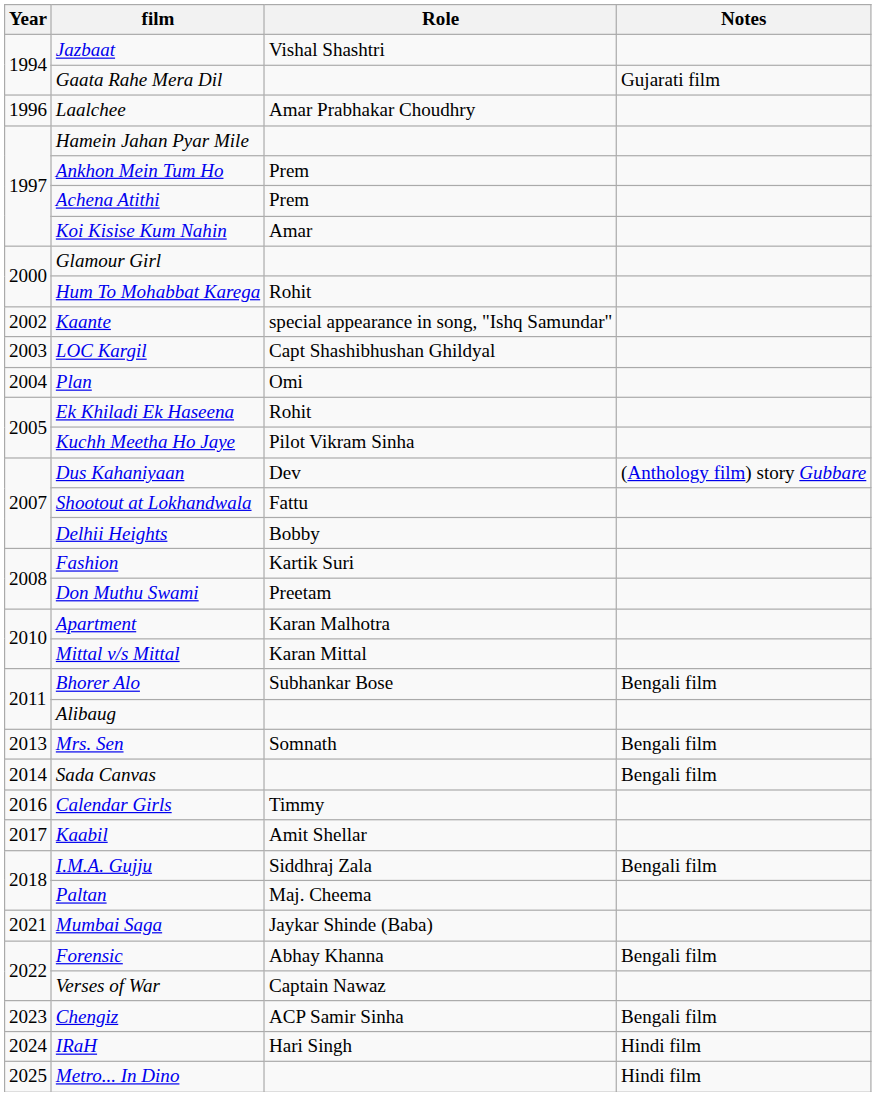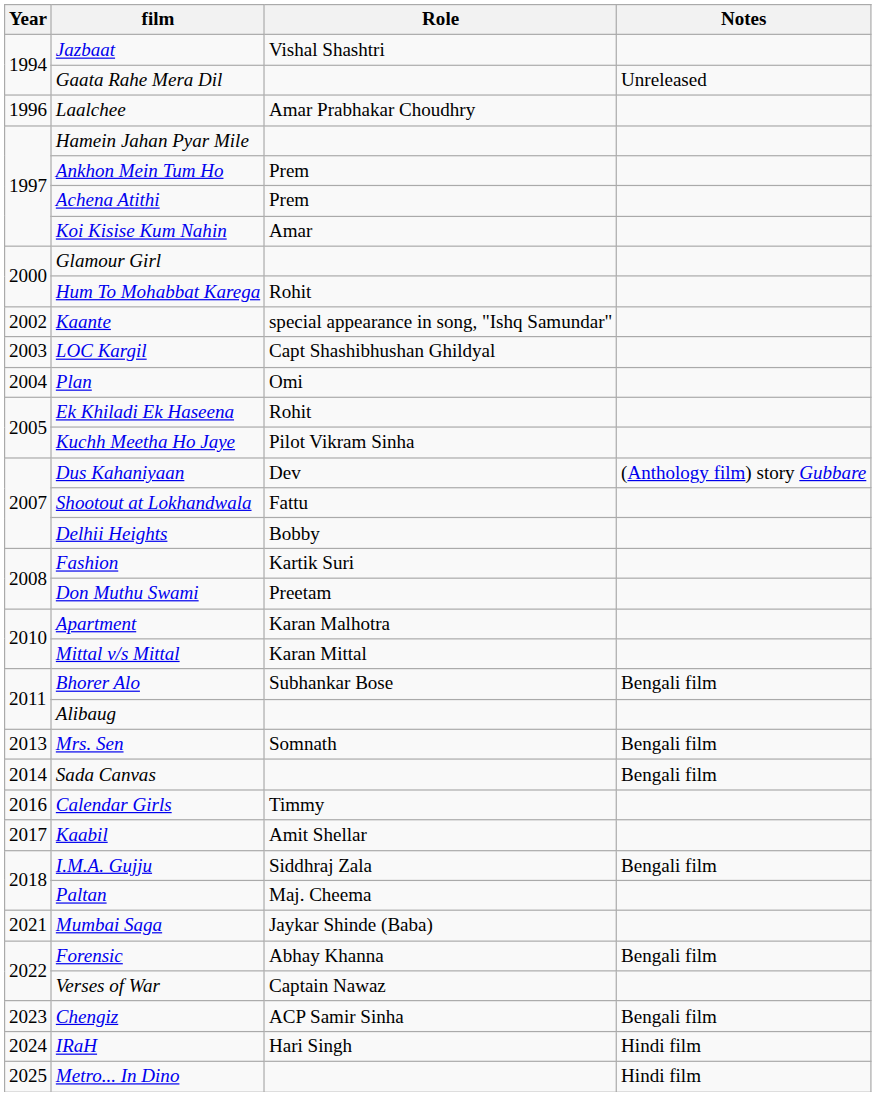 <table class="wikitable sortable">
 <tr>
 <th>Year</th>
 <th>film</th>
 <th>Role</th>
 <th>Notes</th>
 </tr>
 <tr>
 <td rowspan=2>1994</td>
 <td><em><a href='#'>Jazbaat</a></em></td>
 <td>Vishal Shashtri</td>
 <td></td>
 </tr>
 <tr>
 <td><em>Gaata Rahe Mera Dil</em></td>
 <td></td>
-<td>Gujarati film</td>
+<td>Unreleased</td>
 </tr>
 <tr>
 <td>1996</td>
 <td><em>Laalchee</em></td>
 <td>Amar Prabhakar Choudhry</td>
 <td></td>
 </tr>
 <tr>
 <td rowspan=4>1997</td>
 <td><em>Hamein Jahan Pyar Mile</em></td>
 <td></td>
 <td></td>
 </tr>
 <tr>
 <td><em><a href='#'>Ankhon Mein Tum Ho</a></em></td>
 <td>Prem</td>
 <td></td>
 </tr>
 <tr>
 <td><em><a href='#'>Achena Atithi</a></em></td>
 <td>Prem</td>
 <td></td>
 </tr>
 <tr>
 <td><em><a href='#'>Koi Kisise Kum Nahin</a></em></td>
 <td>Amar</td>
 <td></td>
 </tr>
 <tr>
 <td rowspan=2>2000</td>
 <td><em>Glamour Girl</em></td>
 <td></td>
 <td></td>
 </tr>
 <tr>
 <td><em><a href='#'>Hum To Mohabbat Karega</a></em></td>
 <td>Rohit</td>
 <td></td>
 </tr>
 <tr>
 <td>2002</td>
 <td><em><a href='#'>Kaante</a></em></td>
 <td>special appearance in song, "Ishq Samundar"</td>
 <td></td>
 </tr>
 <tr>
 <td>2003</td>
 <td><em><a href='#'>LOC Kargil</a></em></td>
 <td>Capt Shashibhushan Ghildyal</td>
 <td></td>
 </tr>
 <tr>
 <td>2004</td>
 <td><em><a href='#'>Plan</a></em></td>
 <td>Omi</td>
 <td></td>
 </tr>
 <tr>
 <td rowspan=2>2005</td>
 <td><em><a href='#'>Ek Khiladi Ek Haseena</a></em></td>
 <td>Rohit</td>
 <td></td>
 </tr>
 <tr>
 <td><em><a href='#'>Kuchh Meetha Ho Jaye</a></em></td>
 <td>Pilot Vikram Sinha</td>
 <td></td>
 </tr>
 <tr>
 <td rowspan=3>2007</td>
 <td><em><a href='#'>Dus Kahaniyaan</a></em></td>
 <td>Dev</td>
 <td>(<a href='#'>Anthology film</a>) story <em><a href='#'>Gubbare</a></em></td>
 </tr>
 <tr>
 <td><em><a href='#'>Shootout at Lokhandwala</a></em></td>
 <td>Fattu</td>
 <td></td>
 </tr>
 <tr>
 <td><em><a href='#'>Delhii Heights</a></em></td>
 <td>Bobby</td>
 <td></td>
 </tr>
 <tr>
 <td rowspan=2>2008</td>
 <td><em><a href='#'>Fashion</a></em></td>
 <td>Kartik Suri</td>
 <td></td>
 </tr>
 <tr>
 <td><em><a href='#'>Don Muthu Swami</a></em></td>
 <td>Preetam</td>
 <td></td>
 </tr>
 <tr>
 <td rowspan=2>2010</td>
 <td><em><a href='#'>Apartment</a></em></td>
 <td>Karan Malhotra</td>
 <td></td>
 </tr>
 <tr>
 <td><em><a href='#'>Mittal v/s Mittal</a></em></td>
 <td>Karan Mittal</td>
 <td></td>
 </tr>
 <tr>
 <td rowspan=2>2011</td>
 <td><em><a href='#'>Bhorer Alo</a></em></td>
 <td>Subhankar Bose</td>
 <td>Bengali film</td>
 </tr>
 <tr>
 <td><em>Alibaug</em></td>
 <td></td>
 <td></td>
 </tr>
 <tr>
 <td>2013</td>
 <td><em><a href='#'>Mrs. Sen</a></em></td>
 <td>Somnath</td>
 <td>Bengali film</td>
 </tr>
 <tr>
 <td>2014</td>
 <td><em>Sada Canvas</em></td>
 <td></td>
 <td>Bengali film</td>
 </tr>
 <tr>
 <td>2016</td>
 <td><em><a href='#'>Calendar Girls</a></em></td>
 <td>Timmy</td>
 <td></td>
 </tr>
 <tr>
 <td>2017</td>
 <td><em><a href='#'>Kaabil</a></em></td>
 <td>Amit Shellar</td>
 <td></td>
 </tr>
 <tr>
 <td rowspan=2>2018</td>
 <td><em><a href='#'>I.M.A. Gujju</a></em></td>
 <td>Siddhraj Zala</td>
 <td>Bengali film</td>
 </tr>
 <tr>
 <td><em><a href='#'>Paltan</a></em></td>
 <td>Maj. Cheema</td>
 <td></td>
 </tr>
 <tr>
 <td>2021</td>
 <td><em><a href='#'>Mumbai Saga</a></em></td>
 <td>Jaykar Shinde (Baba)</td>
 <td></td>
 </tr>
 <tr>
 <td rowspan="2">2022</td>
 <td><em><a href='#'>Forensic</a></em></td>
 <td>Abhay Khanna</td>
 <td>Bengali film</td>
 </tr>
 <tr>
 <td><em>Verses of War</em></td>
 <td>Captain Nawaz</td>
 <td></td>
 </tr>
 <tr>
 <td>2023</td>
 <td><em><a href='#'>Chengiz</a></em></td>
 <td>ACP Samir Sinha</td>
 <td>Bengali film</td>
 </tr>
 <tr>
 <td>2024</td>
 <td><em><a href='#'>IRaH</a></em></td>
 <td>Hari Singh</td>
 <td>Hindi film</td>
 </tr>
 <tr>
 <td>2025</td>
 <td><em><a href='#'>Metro... In Dino</a></em></td>
 <td></td>
 <td>Hindi film</td>
 </tr>
 </table>
